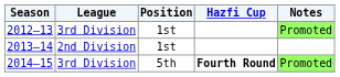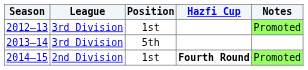 <table border="1" cellpadding="2" style="border-collapse:collapse; text-align:center; font-size:normal;">
 <tr style="background:#f0f6fa;">
 <th>Season</th>
 <th>League</th>
 <th>Position</th>
 <th><a href='#'>Hazfi Cup</a></th>
 <th>Notes</th>
 </tr>
 <tr>
 <td><a href='#'>2012–13</a></td>
 <td><a href='#'>3rd Division</a></td>
 <td>1st</td>
 <td></td>
 <td style="background:#9f6;">Promoted</td>
 </tr>
 <tr>
 <td><a href='#'>2013–14</a></td>
-<td><a href='#'>2nd Division</a></td>
-<td>1st</td>
+<td><a href='#'>3rd Division</a></td>
+<td>5th</td>
 <td></td>
 <td></td>
 </tr>
 <tr>
 <td><a href='#'>2014–15</a></td>
-<td><a href='#'>3rd Division</a></td>
-<td>5th</td>
+<td><a href='#'>2nd Division</a></td>
+<td>1st</td>
 <td><strong>Fourth Round</strong></td>
 <td style="background:#9f6;">Promoted</td>
 </tr>
 </table>
